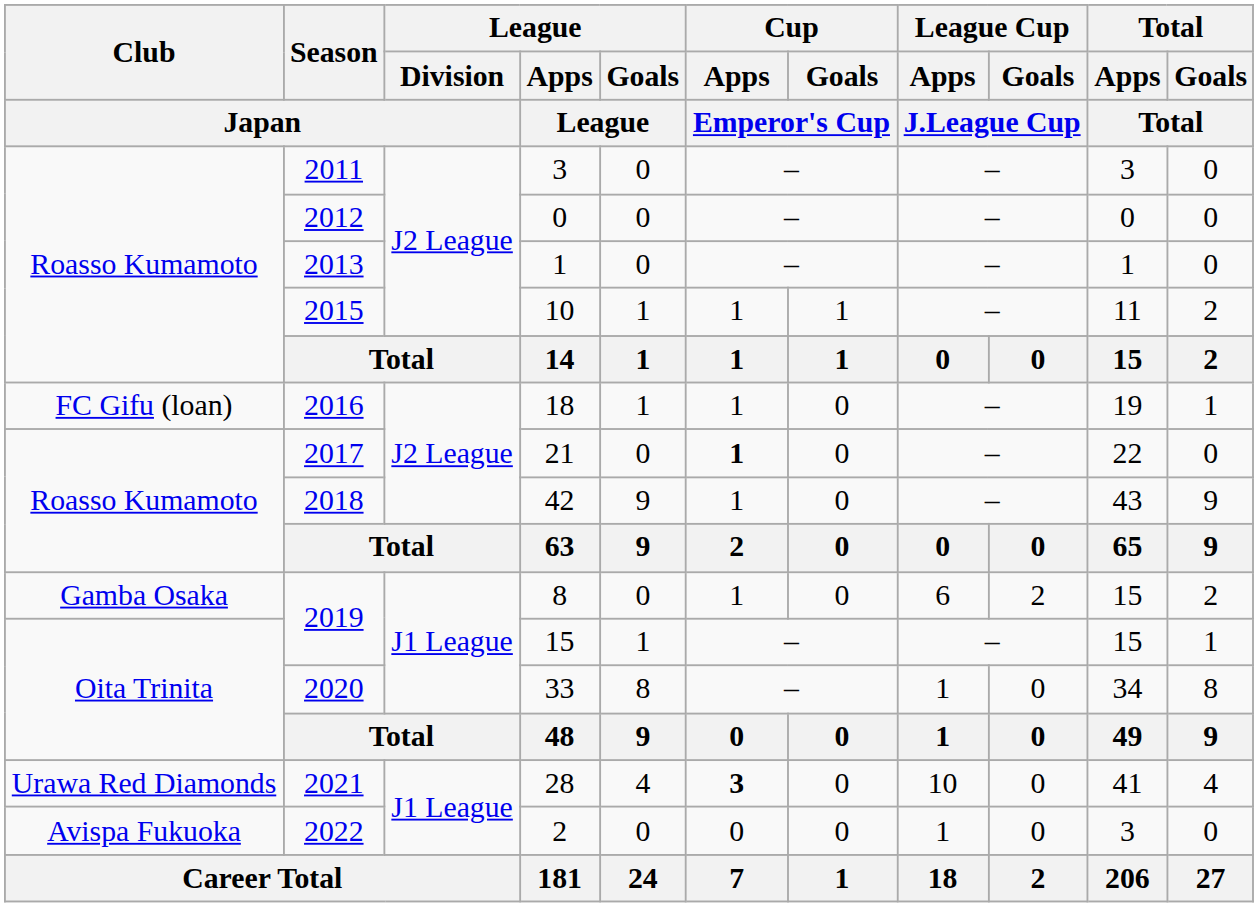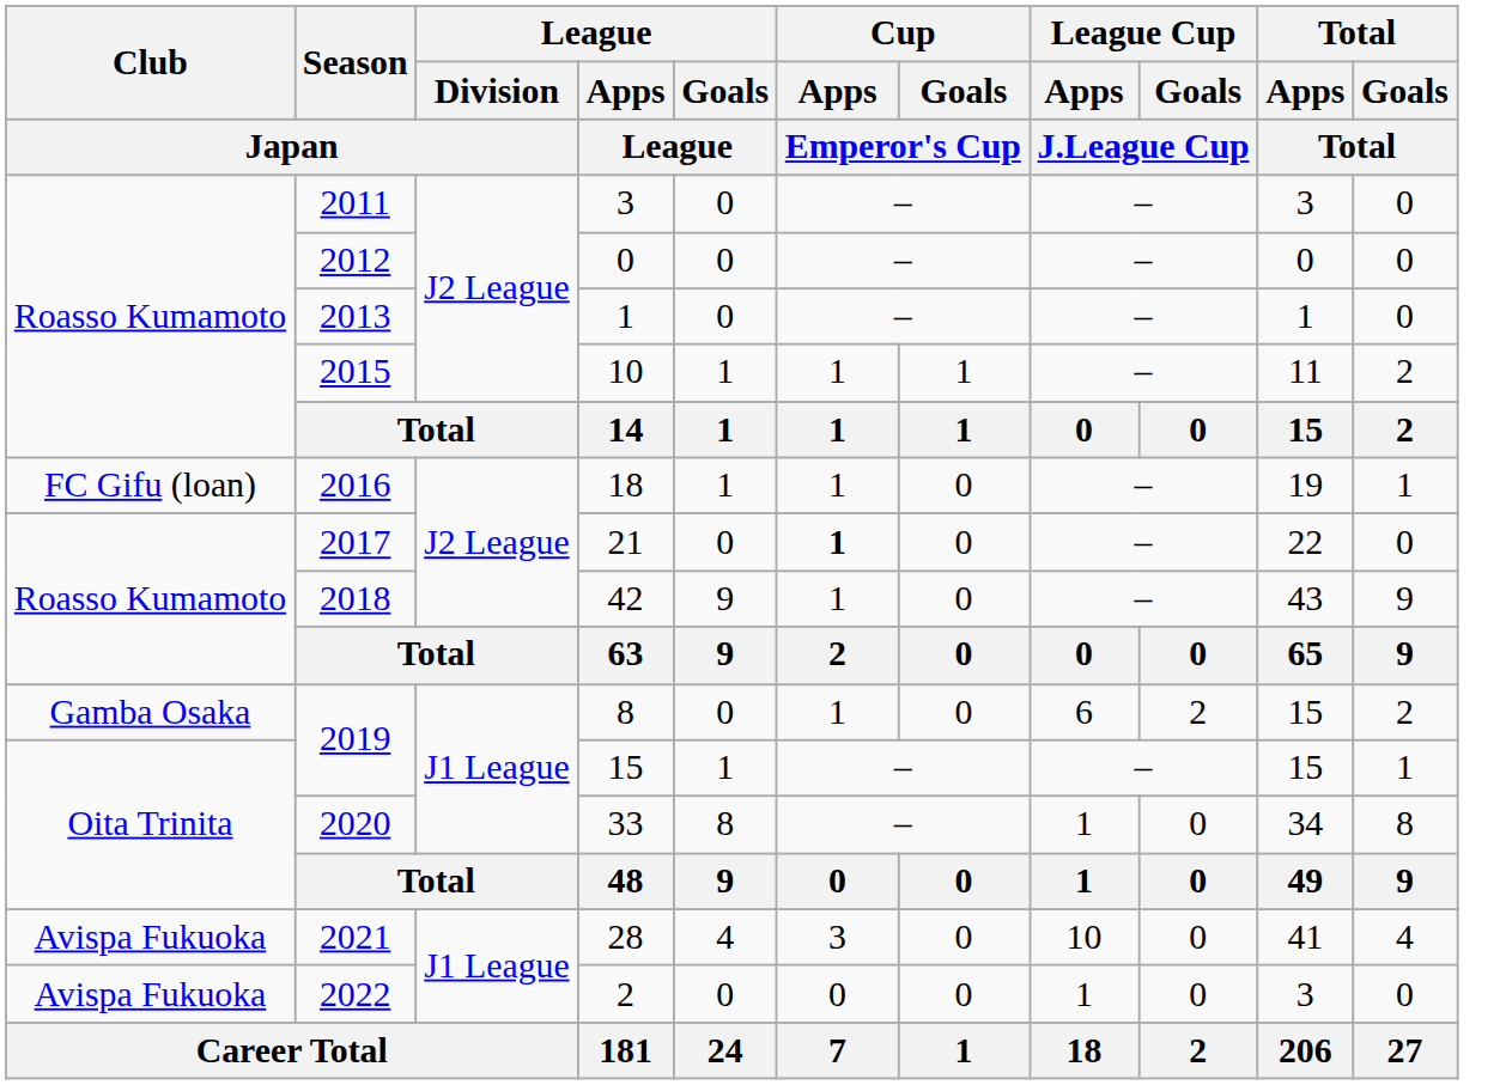 <table class="wikitable" style="text-align: center">
 <tr>
 <th rowspan="2">Club</th>
 <th rowspan="2">Season</th>
 <th colspan="3">League</th>
 <th colspan="2">Cup</th>
 <th colspan="2">League Cup</th>
 <th colspan="2">Total</th>
 </tr>
 <tr>
 <th>Division</th>
 <th>Apps</th>
 <th>Goals</th>
 <th>Apps</th>
 <th>Goals</th>
 <th>Apps</th>
 <th>Goals</th>
 <th>Apps</th>
 <th>Goals</th>
 </tr>
 <tr>
 <th colspan=3>Japan</th>
 <th colspan=2>League</th>
 <th colspan=2><a href='#'>Emperor's Cup</a></th>
 <th colspan=2><a href='#'>J.League Cup</a></th>
 <th colspan=2>Total</th>
 </tr>
 <tr>
 <td rowspan="5"><a href='#'>Roasso Kumamoto</a></td>
 <td><a href='#'>2011</a></td>
 <td rowspan="4"><a href='#'>J2 League</a></td>
 <td>3</td>
 <td>0</td>
 <td colspan="2">–</td>
 <td colspan="2">–</td>
 <td>3</td>
 <td>0</td>
 </tr>
 <tr>
 <td><a href='#'>2012</a></td>
 <td>0</td>
 <td>0</td>
 <td colspan="2">–</td>
 <td colspan="2">–</td>
 <td>0</td>
 <td>0</td>
 </tr>
 <tr>
 <td><a href='#'>2013</a></td>
 <td>1</td>
 <td>0</td>
 <td colspan="2">–</td>
 <td colspan="2">–</td>
 <td>1</td>
 <td>0</td>
 </tr>
 <tr>
 <td><a href='#'>2015</a></td>
 <td>10</td>
 <td>1</td>
 <td>1</td>
 <td>1</td>
 <td colspan="2">–</td>
 <td>11</td>
 <td>2</td>
 </tr>
 <tr>
 <th colspan="2">Total</th>
 <th>14</th>
 <th>1</th>
 <th>1</th>
 <th>1</th>
 <th>0</th>
 <th>0</th>
 <th>15</th>
 <th>2</th>
 </tr>
 <tr>
 <td><a href='#'>FC Gifu</a> (loan)</td>
 <td><a href='#'>2016</a></td>
 <td rowspan="3"><a href='#'>J2 League</a></td>
 <td>18</td>
 <td>1</td>
 <td>1</td>
 <td>0</td>
 <td colspan="2">–</td>
 <td>19</td>
 <td>1</td>
 </tr>
 <tr>
 <td rowspan="3"><a href='#'>Roasso Kumamoto</a></td>
 <td><a href='#'>2017</a></td>
 <td>21</td>
 <td>0</td>
 <td><strong>1</strong></td>
 <td>0</td>
 <td colspan="2">–</td>
 <td>22</td>
 <td>0</td>
 </tr>
 <tr>
 <td><a href='#'>2018</a></td>
 <td>42</td>
 <td>9</td>
 <td>1</td>
 <td>0</td>
 <td colspan="2">–</td>
 <td>43</td>
 <td>9</td>
 </tr>
 <tr>
 <th colspan="2">Total</th>
 <th>63</th>
 <th>9</th>
 <th>2</th>
 <th>0</th>
 <th>0</th>
 <th>0</th>
 <th>65</th>
 <th>9</th>
 </tr>
 <tr>
 <td><a href='#'>Gamba Osaka</a></td>
 <td rowspan="2"><a href='#'>2019</a></td>
 <td rowspan="3"><a href='#'>J1 League</a></td>
 <td>8</td>
 <td>0</td>
 <td>1</td>
 <td>0</td>
 <td>6</td>
 <td>2</td>
 <td>15</td>
 <td>2</td>
 </tr>
 <tr>
 <td rowspan="3"><a href='#'>Oita Trinita</a></td>
 <td>15</td>
 <td>1</td>
 <td colspan="2">–</td>
 <td colspan="2">–</td>
 <td>15</td>
 <td>1</td>
 </tr>
 <tr>
 <td><a href='#'>2020</a></td>
 <td>33</td>
 <td>8</td>
 <td colspan="2">–</td>
 <td>1</td>
 <td>0</td>
 <td>34</td>
 <td>8</td>
 </tr>
 <tr>
 <th colspan="2">Total</th>
 <th>48</th>
 <th>9</th>
 <th>0</th>
 <th>0</th>
 <th>1</th>
 <th>0</th>
 <th>49</th>
 <th>9</th>
 </tr>
 <tr>
-<td><a href='#'>Urawa Red Diamonds</a></td>
+<td><a href='#'>Avispa Fukuoka</a></td>
 <td><a href='#'>2021</a></td>
 <td rowspan="2"><a href='#'>J1 League</a></td>
 <td>28</td>
 <td>4</td>
-<td><strong>3</strong></td>
+<td>3</td>
 <td>0</td>
 <td>10</td>
 <td>0</td>
 <td>41</td>
 <td>4</td>
 </tr>
 <tr>
 <td><a href='#'>Avispa Fukuoka</a></td>
 <td><a href='#'>2022</a></td>
 <td>2</td>
 <td>0</td>
 <td>0</td>
 <td>0</td>
 <td>1</td>
 <td>0</td>
 <td>3</td>
 <td>0</td>
 </tr>
 <tr>
 <th colspan=3>Career Total</th>
 <th>181</th>
 <th>24</th>
 <th>7</th>
 <th>1</th>
 <th>18</th>
 <th>2</th>
 <th>206</th>
 <th>27</th>
 </tr>
 </table>
